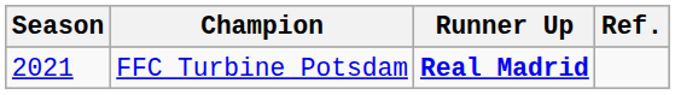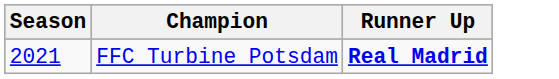 <table class="wikitable">
 <tr>
 <th>Season</th>
 <th>Champion</th>
 <th>Runner Up</th>
-<th>Ref.</th>
 </tr>
 <tr>
 <td><a href='#'>2021</a></td>
 <td> <a href='#'>FFC Turbine Potsdam</a></td>
 <td><strong> <a href='#'>Real Madrid</a></strong></td>
-<td></td>
 </tr>
 </table>
